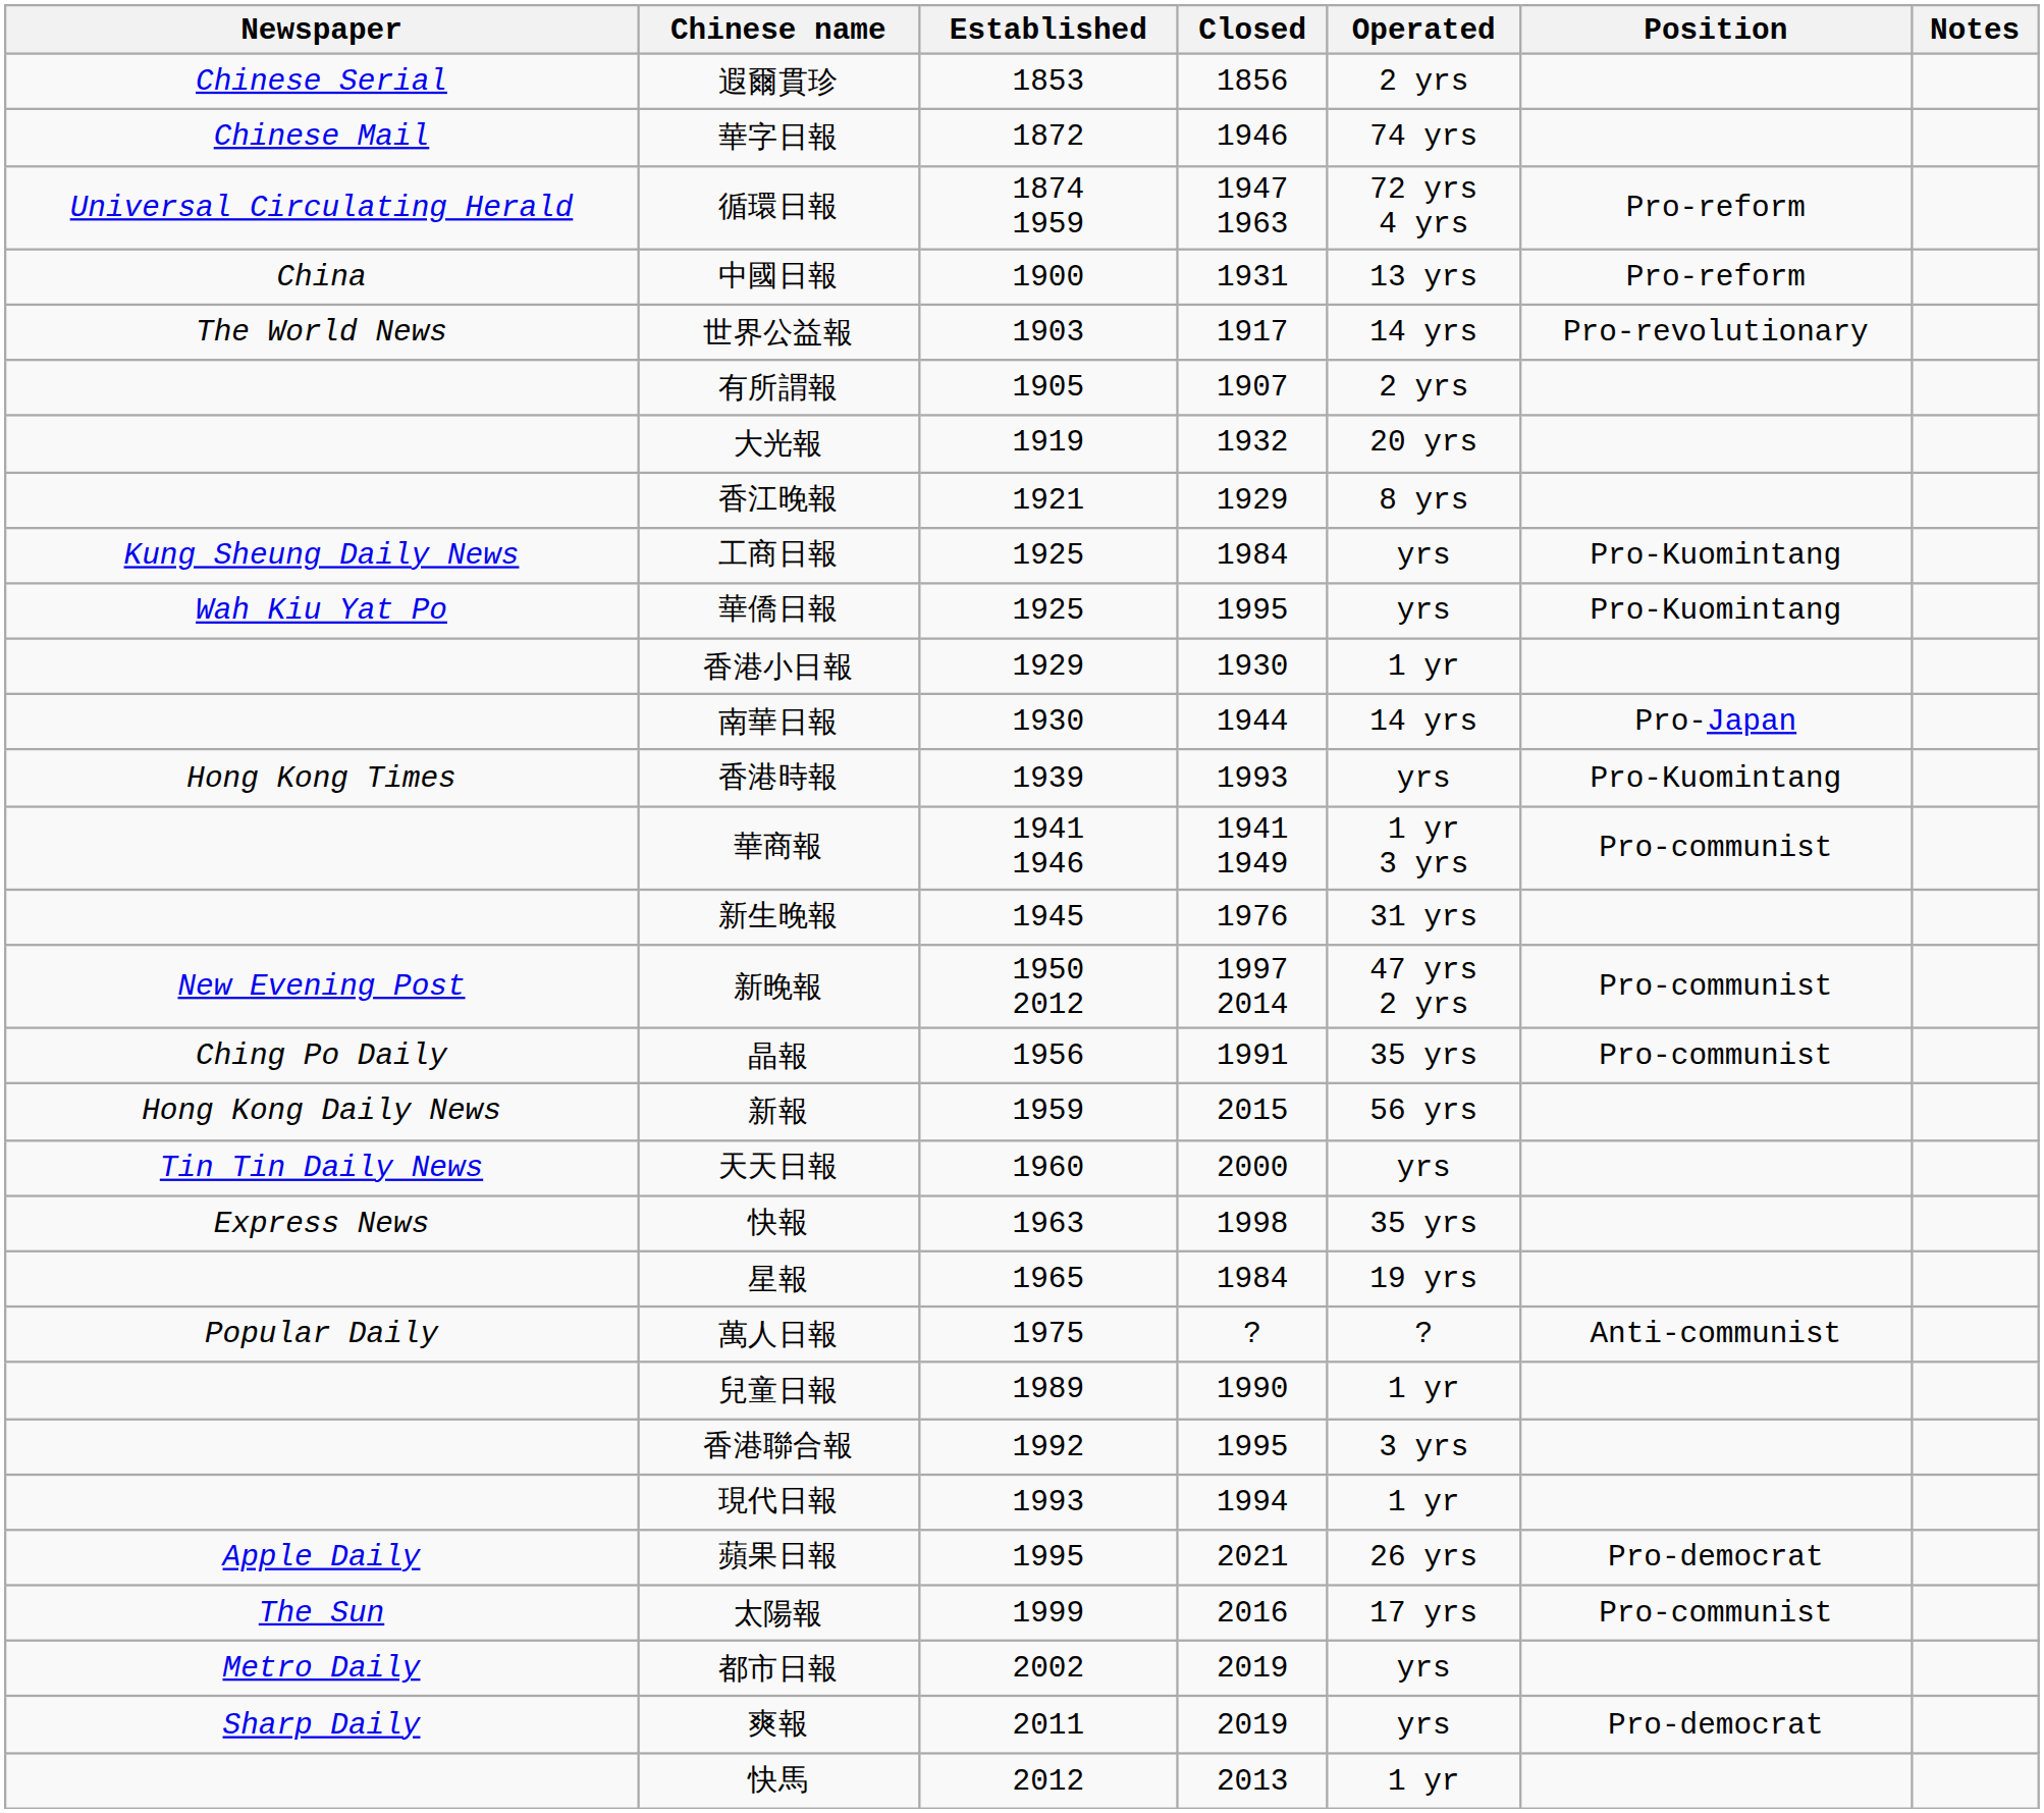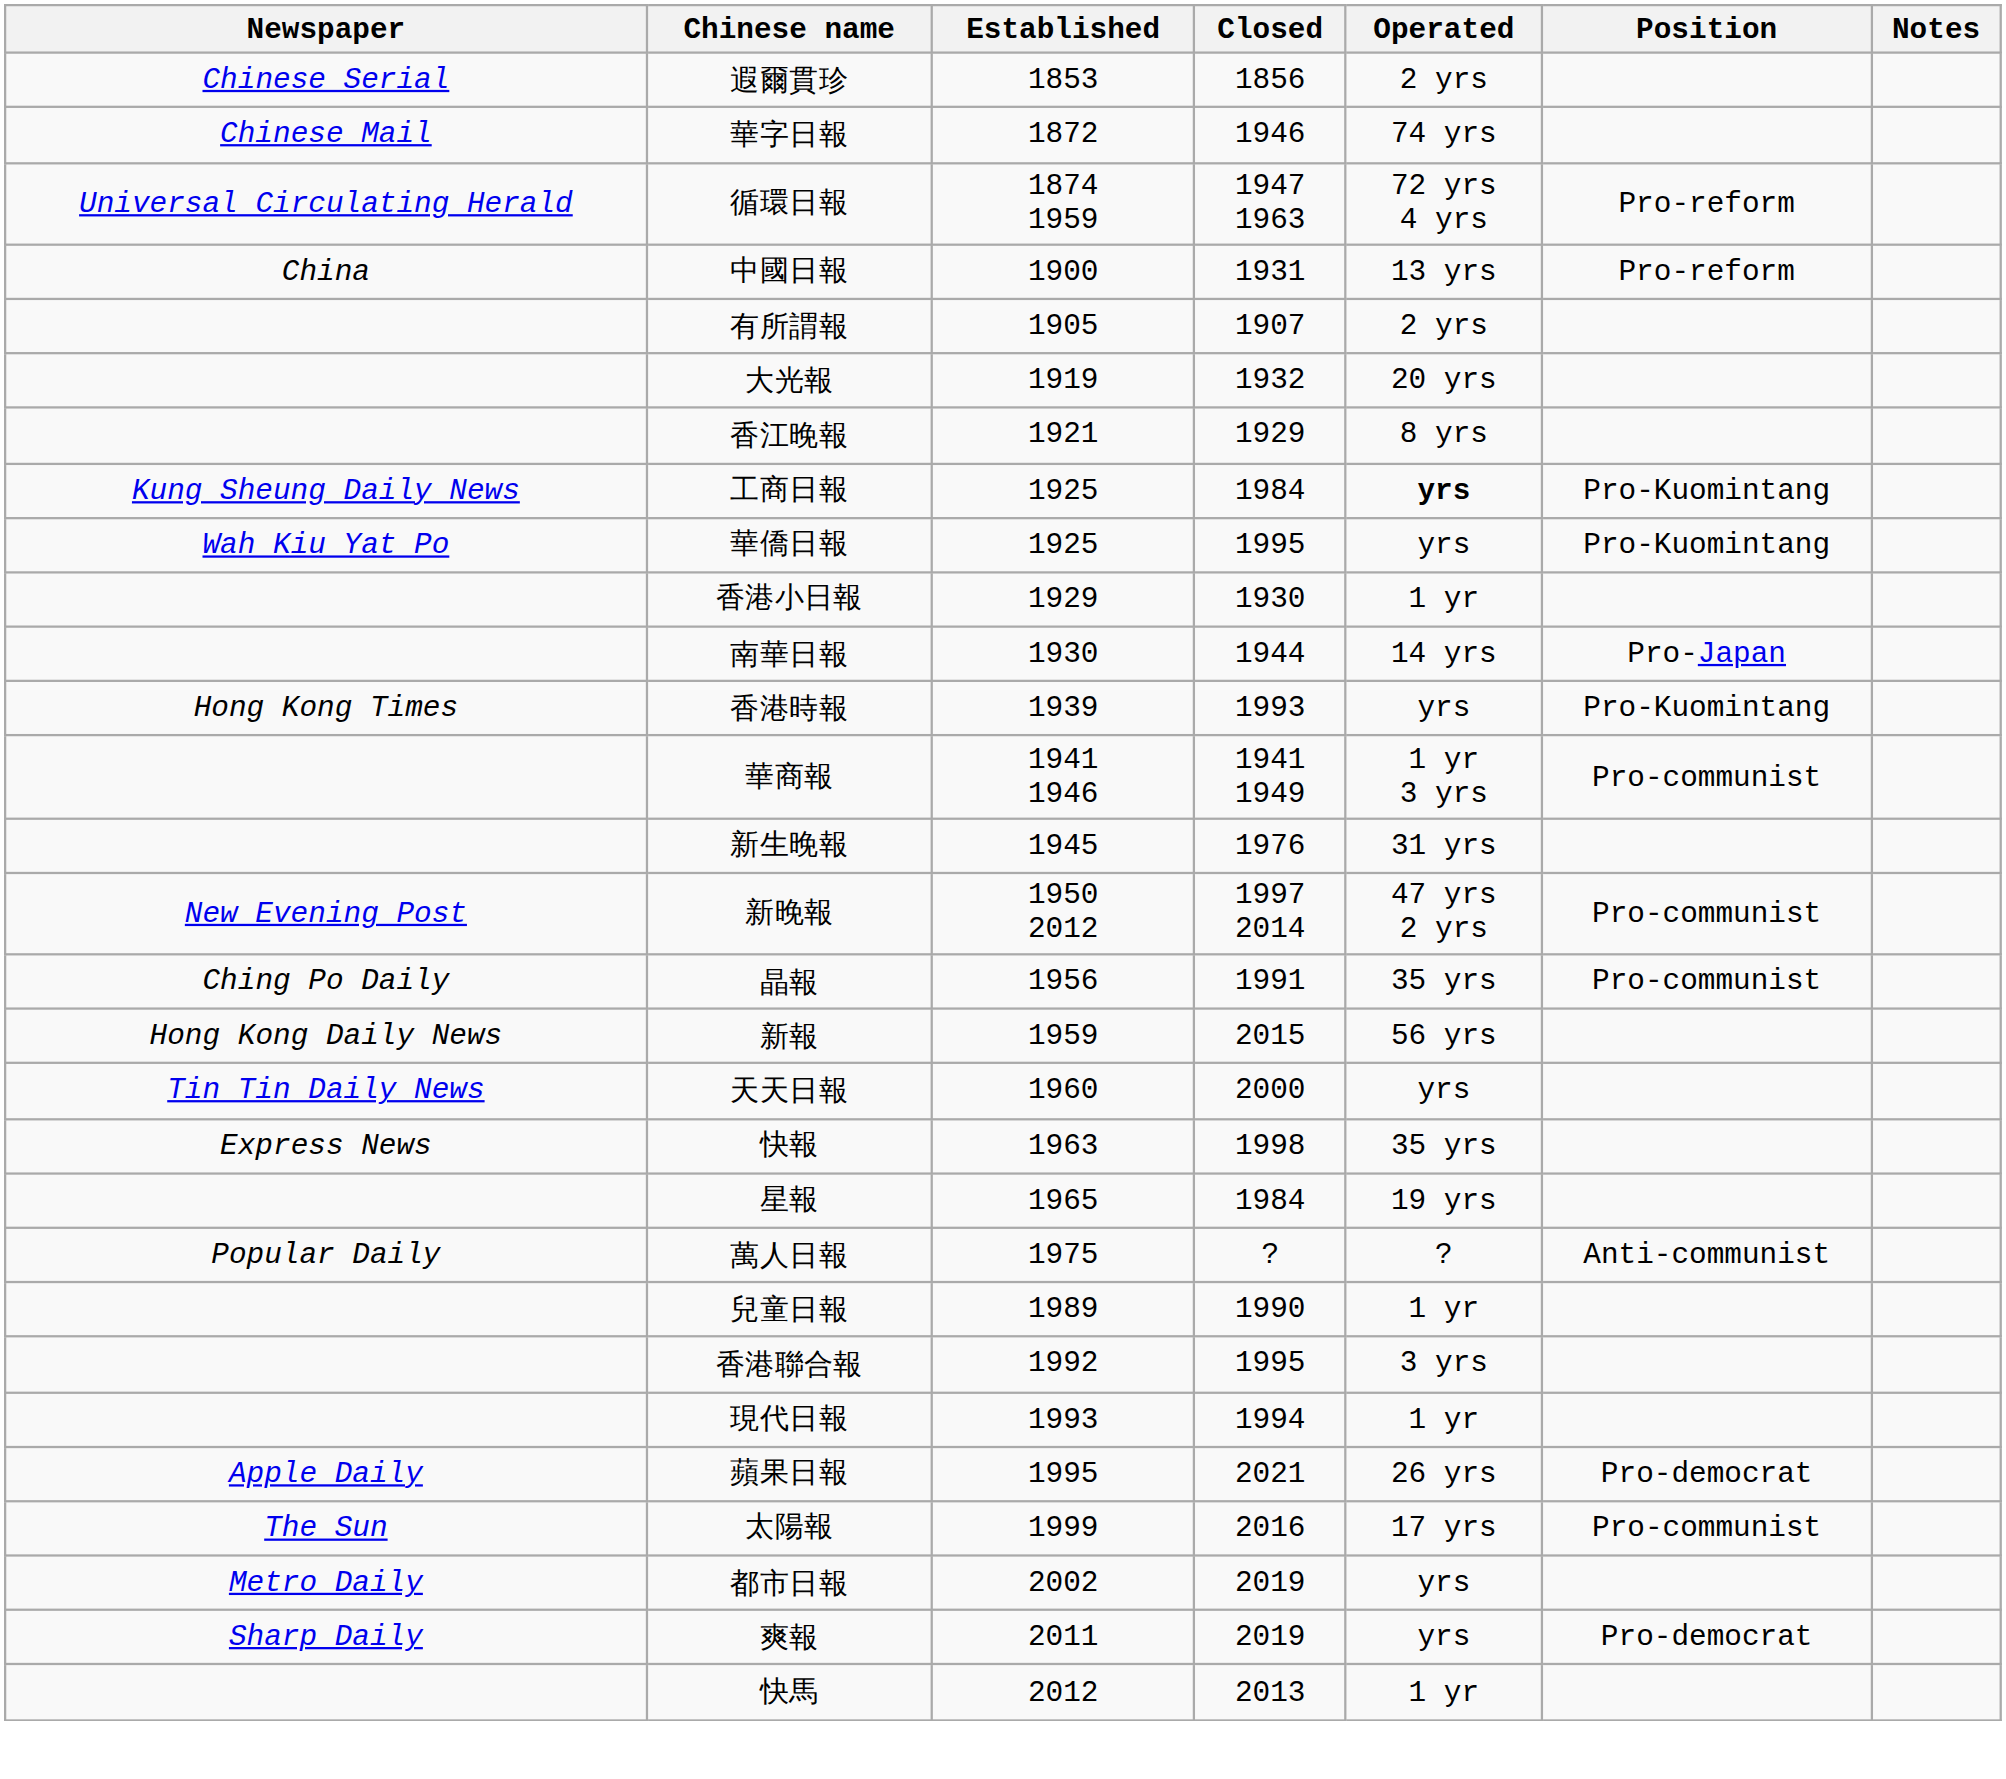 <table class="wikitable" style=" width:100%; text-align:center; margin:0 auto">
 <tr>
 <th scope="col">Newspaper</th>
 <th scope="col">Chinese name</th>
 <th scope="col">Established</th>
 <th scope="col">Closed</th>
 <th>Operated</th>
 <th>Position</th>
 <th scope="col">Notes</th>
 </tr>
 <tr>
 <td><em><a href='#'>Chinese Serial</a></em></td>
 <td>遐爾貫珍</td>
 <td>1853</td>
 <td>1856</td>
 <td>2 yrs</td>
 <td></td>
 <td></td>
 </tr>
 <tr>
 <td><em><a href='#'>Chinese Mail</a></em></td>
 <td>華字日報</td>
 <td>1872</td>
 <td>1946</td>
 <td>74 yrs</td>
 <td></td>
 <td></td>
 </tr>
 <tr>
 <td><em><a href='#'>Universal Circulating Herald</a></em></td>
 <td>循環日報</td>
 <td>1874<br>1959</td>
 <td>1947<br>1963</td>
 <td>72 yrs<br>4 yrs</td>
 <td>Pro-reform</td>
 <td></td>
 </tr>
 <tr>
 <td><em>China</em></td>
 <td>中國日報</td>
 <td>1900</td>
 <td>1931</td>
 <td>13 yrs</td>
 <td>Pro-reform</td>
 <td></td>
 </tr>
 <tr>
-<td><em>The World News</em></td>
-<td>世界公益報</td>
-<td>1903</td>
-<td>1917</td>
-<td>14 yrs</td>
-<td>Pro-revolutionary</td>
-<td></td>
-</tr>
-<tr>
 <td></td>
 <td>有所謂報</td>
 <td>1905</td>
 <td>1907</td>
 <td>2 yrs</td>
 <td></td>
 <td></td>
 </tr>
 <tr>
 <td></td>
 <td>大光報</td>
 <td>1919</td>
 <td>1932</td>
 <td>20 yrs</td>
 <td></td>
 <td></td>
 </tr>
 <tr>
 <td></td>
 <td>香江晚報</td>
 <td>1921</td>
 <td>1929</td>
 <td>8 yrs</td>
 <td></td>
 <td></td>
 </tr>
 <tr>
 <td><em><a href='#'>Kung Sheung Daily News</a></em></td>
 <td>工商日報</td>
 <td>1925</td>
 <td>1984</td>
-<td> yrs</td>
+<td><strong> yrs</strong></td>
 <td>Pro-Kuomintang</td>
 <td></td>
 </tr>
 <tr>
 <td><em><a href='#'>Wah Kiu Yat Po</a></em></td>
 <td>華僑日報</td>
 <td>1925</td>
 <td>1995</td>
 <td> yrs</td>
 <td>Pro-Kuomintang</td>
 <td></td>
 </tr>
 <tr>
 <td></td>
 <td>香港小日報</td>
 <td>1929</td>
 <td>1930</td>
 <td>1 yr</td>
 <td></td>
 <td></td>
 </tr>
 <tr>
 <td></td>
 <td>南華日報</td>
 <td>1930</td>
 <td>1944</td>
 <td>14 yrs</td>
 <td>Pro-<a href='#'>Japan</a></td>
 <td></td>
 </tr>
 <tr>
 <td><em>Hong Kong Times</em></td>
 <td>香港時報</td>
 <td>1939</td>
 <td>1993</td>
 <td> yrs</td>
 <td>Pro-Kuomintang</td>
 <td></td>
 </tr>
 <tr>
 <td></td>
 <td>華商報</td>
 <td>1941<br>1946</td>
 <td>1941<br>1949</td>
 <td>1 yr<br>3 yrs</td>
 <td>Pro-communist</td>
 <td></td>
 </tr>
 <tr>
 <td></td>
 <td>新生晚報</td>
 <td>1945</td>
 <td>1976</td>
 <td>31 yrs</td>
 <td></td>
 <td></td>
 </tr>
 <tr>
 <td><em><a href='#'>New Evening Post</a></em></td>
 <td>新晚報</td>
 <td>1950<br>2012</td>
 <td>1997<br>2014</td>
 <td>47 yrs<br>2 yrs</td>
 <td>Pro-communist</td>
 <td></td>
 </tr>
 <tr>
 <td><em>Ching Po Daily</em></td>
 <td>晶報</td>
 <td>1956</td>
 <td>1991</td>
 <td>35 yrs</td>
 <td>Pro-communist</td>
 <td></td>
 </tr>
 <tr>
 <td><em>Hong Kong Daily News</em></td>
 <td>新報</td>
 <td>1959</td>
 <td>2015</td>
 <td>56 yrs</td>
 <td></td>
 <td></td>
 </tr>
 <tr>
 <td><em><a href='#'>Tin Tin Daily News</a></em></td>
 <td>天天日報</td>
 <td>1960</td>
 <td>2000</td>
 <td> yrs</td>
 <td></td>
 <td></td>
 </tr>
 <tr>
 <td><em>Express News</em></td>
 <td>快報</td>
 <td>1963</td>
 <td>1998</td>
 <td>35 yrs</td>
 <td></td>
 <td></td>
 </tr>
 <tr>
 <td></td>
 <td>星報</td>
 <td>1965</td>
 <td>1984</td>
 <td>19 yrs</td>
 <td></td>
 <td></td>
 </tr>
 <tr>
 <td><em>Popular Daily</em></td>
 <td>萬人日報</td>
 <td>1975</td>
 <td>?</td>
 <td>?</td>
 <td>Anti-communist</td>
 <td></td>
 </tr>
 <tr>
 <td></td>
 <td>兒童日報</td>
 <td>1989</td>
 <td>1990</td>
 <td>1 yr</td>
 <td></td>
 <td></td>
 </tr>
 <tr>
 <td></td>
 <td>香港聯合報</td>
 <td>1992</td>
 <td>1995</td>
 <td>3 yrs</td>
 <td></td>
 <td></td>
 </tr>
 <tr>
 <td></td>
 <td>現代日報</td>
 <td>1993</td>
 <td>1994</td>
 <td>1 yr</td>
 <td></td>
 <td></td>
 </tr>
 <tr>
 <td><em><a href='#'>Apple Daily</a></em></td>
 <td>蘋果日報</td>
 <td>1995</td>
 <td>2021</td>
 <td>26 yrs</td>
 <td>Pro-democrat</td>
 <td></td>
 </tr>
 <tr>
 <td><a href='#'><em>The Sun</em></a></td>
 <td>太陽報</td>
 <td>1999</td>
 <td>2016</td>
 <td>17 yrs</td>
 <td>Pro-communist</td>
 <td></td>
 </tr>
 <tr>
 <td><em><a href='#'>Metro Daily</a></em></td>
 <td>都市日報</td>
 <td>2002</td>
 <td>2019</td>
 <td> yrs</td>
 <td></td>
 <td></td>
 </tr>
 <tr>
 <td><em><a href='#'>Sharp Daily</a></em></td>
 <td>爽報</td>
 <td>2011</td>
 <td>2019</td>
 <td> yrs</td>
 <td>Pro-democrat</td>
 <td></td>
 </tr>
 <tr>
 <td></td>
 <td>快馬</td>
 <td>2012</td>
 <td>2013</td>
 <td>1 yr</td>
 <td></td>
 <td></td>
 </tr>
 </table>
